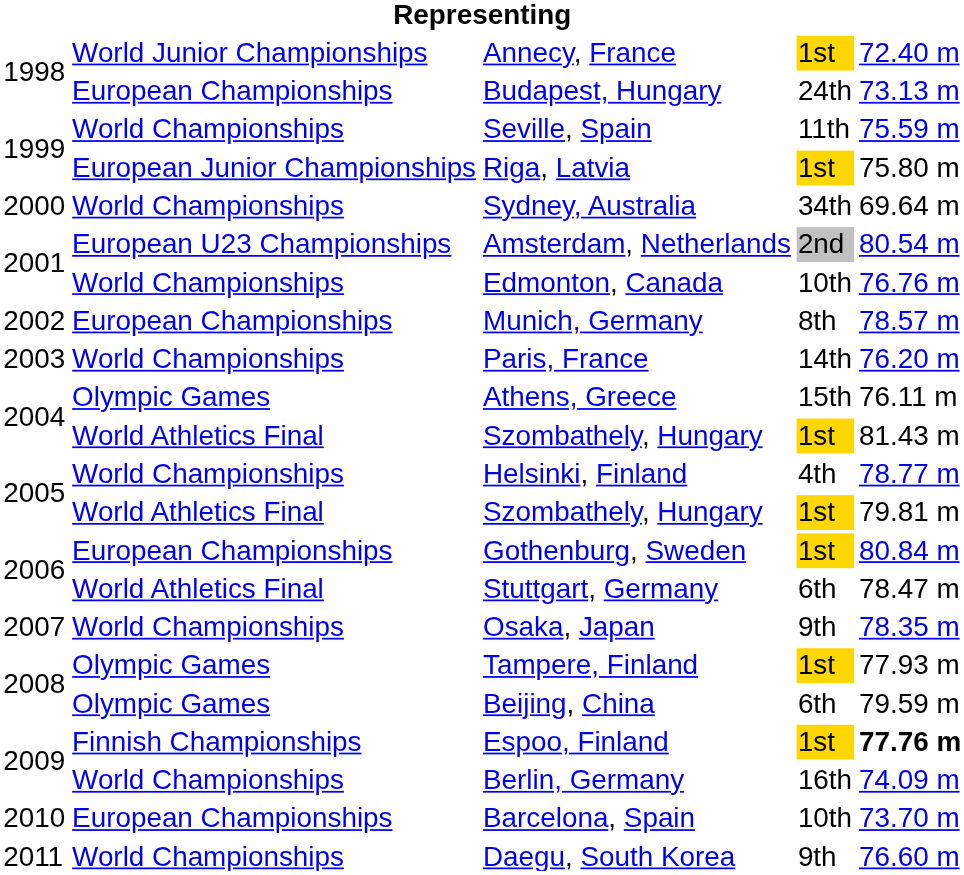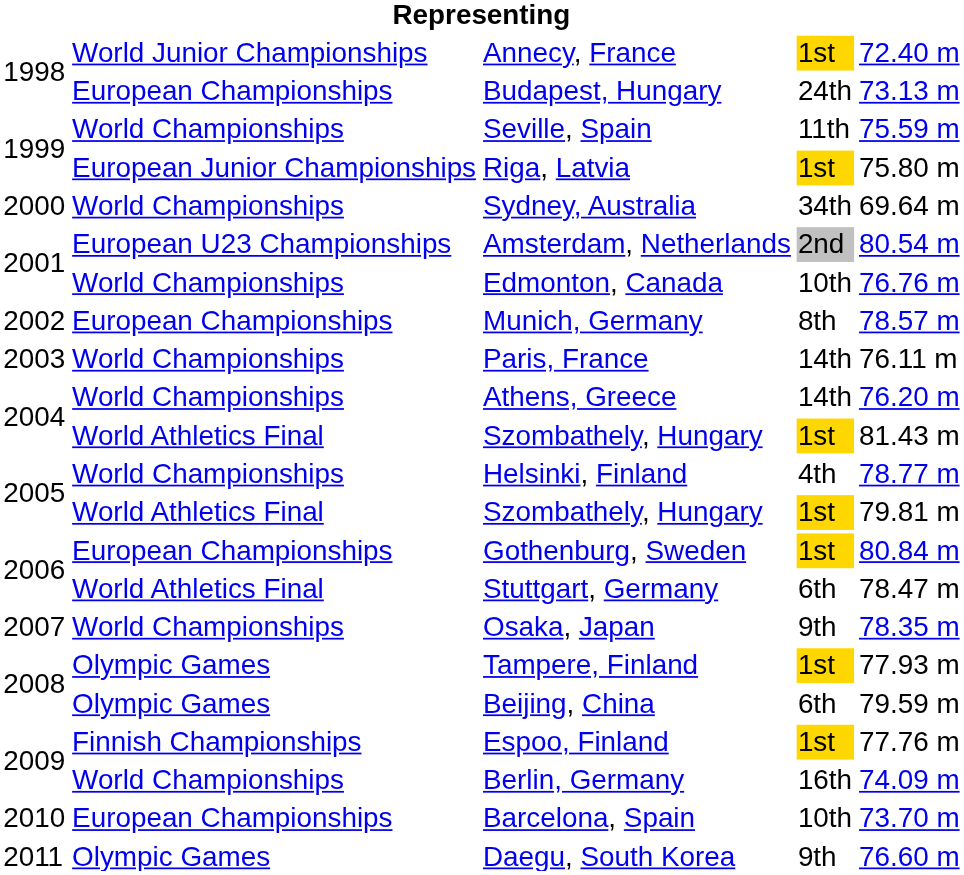 <table>
 <tr>
 <th colspan="5">Representing </th>
 </tr>
 <tr>
 <td rowspan=2>1998</td>
 <td><a href='#'>World Junior Championships</a></td>
 <td><a href='#'>Annecy</a>, <a href='#'>France</a></td>
 <td bgcolor="gold">1st</td>
 <td><a href='#'>72.40 m</a></td>
 </tr>
 <tr>
 <td><a href='#'>European Championships</a></td>
 <td><a href='#'>Budapest, Hungary</a></td>
 <td>24th</td>
 <td><a href='#'>73.13 m</a></td>
 </tr>
 <tr>
 <td rowspan=2>1999</td>
 <td><a href='#'>World Championships</a></td>
 <td><a href='#'>Seville</a>, <a href='#'>Spain</a></td>
 <td>11th</td>
 <td><a href='#'>75.59 m</a></td>
 </tr>
 <tr>
 <td><a href='#'>European Junior Championships</a></td>
 <td><a href='#'>Riga</a>, <a href='#'>Latvia</a></td>
 <td bgcolor="gold">1st</td>
 <td>75.80 m</td>
 </tr>
 <tr>
 <td>2000</td>
 <td><a href='#'>World Championships</a></td>
 <td><a href='#'>Sydney, Australia</a></td>
 <td>34th</td>
 <td>69.64 m</td>
 </tr>
 <tr>
 <td rowspan=2>2001</td>
 <td><a href='#'>European U23 Championships</a></td>
 <td><a href='#'>Amsterdam</a>, <a href='#'>Netherlands</a></td>
 <td bgcolor=silver>2nd</td>
 <td><a href='#'>80.54 m</a></td>
 </tr>
 <tr>
 <td><a href='#'>World Championships</a></td>
 <td><a href='#'>Edmonton</a>, <a href='#'>Canada</a></td>
 <td align="center">10th</td>
 <td><a href='#'>76.76 m</a></td>
 </tr>
 <tr>
 <td>2002</td>
 <td><a href='#'>European Championships</a></td>
 <td><a href='#'>Munich, Germany</a></td>
 <td>8th</td>
 <td><a href='#'>78.57 m</a></td>
 </tr>
 <tr>
 <td>2003</td>
 <td><a href='#'>World Championships</a></td>
 <td><a href='#'>Paris, France</a></td>
 <td>14th</td>
-<td><a href='#'>76.20 m</a></td>
+<td>76.11 m</td>
 </tr>
 <tr>
 <td rowspan=2>2004</td>
-<td><a href='#'>Olympic Games</a></td>
+<td><a href='#'>World Championships</a></td>
 <td><a href='#'>Athens, Greece</a></td>
-<td>15th</td>
-<td>76.11 m</td>
+<td>14th</td>
+<td><a href='#'>76.20 m</a></td>
 </tr>
 <tr>
 <td><a href='#'>World Athletics Final</a></td>
 <td><a href='#'>Szombathely</a>, <a href='#'>Hungary</a></td>
 <td bgcolor="gold">1st</td>
 <td>81.43 m</td>
 </tr>
 <tr>
 <td rowspan=2>2005</td>
 <td><a href='#'>World Championships</a></td>
 <td><a href='#'>Helsinki</a>, <a href='#'>Finland</a></td>
 <td>4th</td>
 <td><a href='#'>78.77 m</a></td>
 </tr>
 <tr>
 <td><a href='#'>World Athletics Final</a></td>
 <td><a href='#'>Szombathely</a>, <a href='#'>Hungary</a></td>
 <td bgcolor="gold">1st</td>
 <td>79.81 m</td>
 </tr>
 <tr>
 <td rowspan=2>2006</td>
 <td><a href='#'>European Championships</a></td>
 <td><a href='#'>Gothenburg</a>, <a href='#'>Sweden</a></td>
 <td bgcolor="gold">1st</td>
 <td><a href='#'>80.84 m</a></td>
 </tr>
 <tr>
 <td><a href='#'>World Athletics Final</a></td>
 <td><a href='#'>Stuttgart</a>, <a href='#'>Germany</a></td>
 <td>6th</td>
 <td>78.47 m</td>
 </tr>
 <tr>
 <td>2007</td>
 <td><a href='#'>World Championships</a></td>
 <td><a href='#'>Osaka</a>, <a href='#'>Japan</a></td>
 <td>9th</td>
 <td><a href='#'>78.35 m</a></td>
 </tr>
 <tr>
 <td rowspan=2>2008</td>
 <td><a href='#'>Olympic Games</a></td>
 <td><a href='#'>Tampere, Finland</a></td>
 <td bgcolor="gold">1st</td>
 <td>77.93 m</td>
 </tr>
 <tr>
 <td><a href='#'>Olympic Games</a></td>
 <td><a href='#'>Beijing</a>, <a href='#'>China</a></td>
 <td>6th</td>
 <td>79.59 m</td>
 </tr>
 <tr>
 <td rowspan=2>2009</td>
 <td><a href='#'>Finnish Championships</a></td>
 <td><a href='#'>Espoo, Finland</a></td>
 <td bgcolor="gold">1st</td>
-<td><strong>77.76 m</strong></td>
+<td>77.76 m</td>
 </tr>
 <tr>
 <td><a href='#'>World Championships</a></td>
 <td><a href='#'>Berlin, Germany</a></td>
 <td>16th</td>
 <td><a href='#'>74.09 m</a></td>
 </tr>
 <tr>
 <td>2010</td>
 <td><a href='#'>European Championships</a></td>
 <td><a href='#'>Barcelona</a>, <a href='#'>Spain</a></td>
 <td>10th</td>
 <td><a href='#'>73.70 m</a></td>
 </tr>
 <tr>
 <td>2011</td>
-<td><a href='#'>World Championships</a></td>
+<td><a href='#'>Olympic Games</a></td>
 <td><a href='#'>Daegu</a>, <a href='#'>South Korea</a></td>
 <td>9th</td>
 <td><a href='#'>76.60 m</a></td>
 </tr>
 </table>
